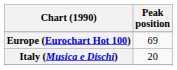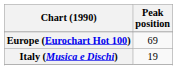 <table class="wikitable sortable plainrowheaders" style="text-align:center">
 <tr>
 <th scope="col">Chart (1990)</th>
 <th scope="col">Peak<br> position</th>
 </tr>
 <tr>
 </tr>
 <tr>
 <th scope="row">Europe (<a href='#'>Eurochart Hot 100</a>)</th>
 <td align="center">69</td>
 </tr>
 <tr>
 <th scope="row">Italy (<em><a href='#'>Musica e Dischi</a></em>)</th>
-<td>20</td>
+<td>19</td>
 </tr>
 <tr>
 </tr>
 <tr>
 </tr>
 <tr>
 </tr>
 <tr>
 </tr>
 <tr>
 </tr>
 </table>
